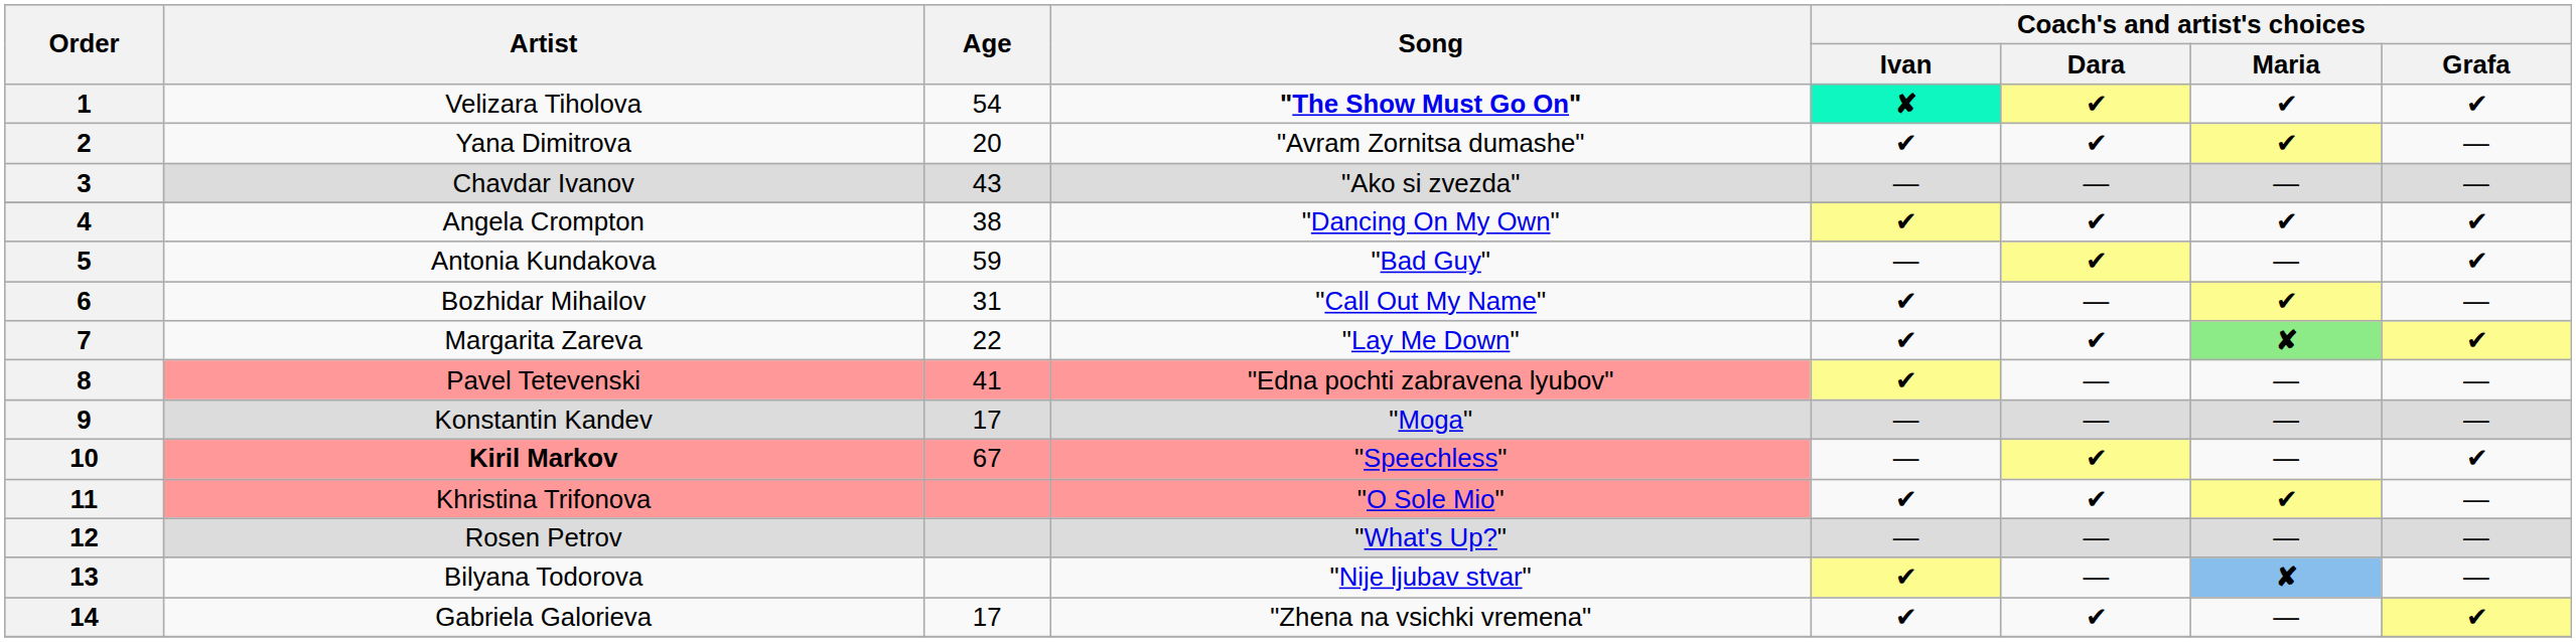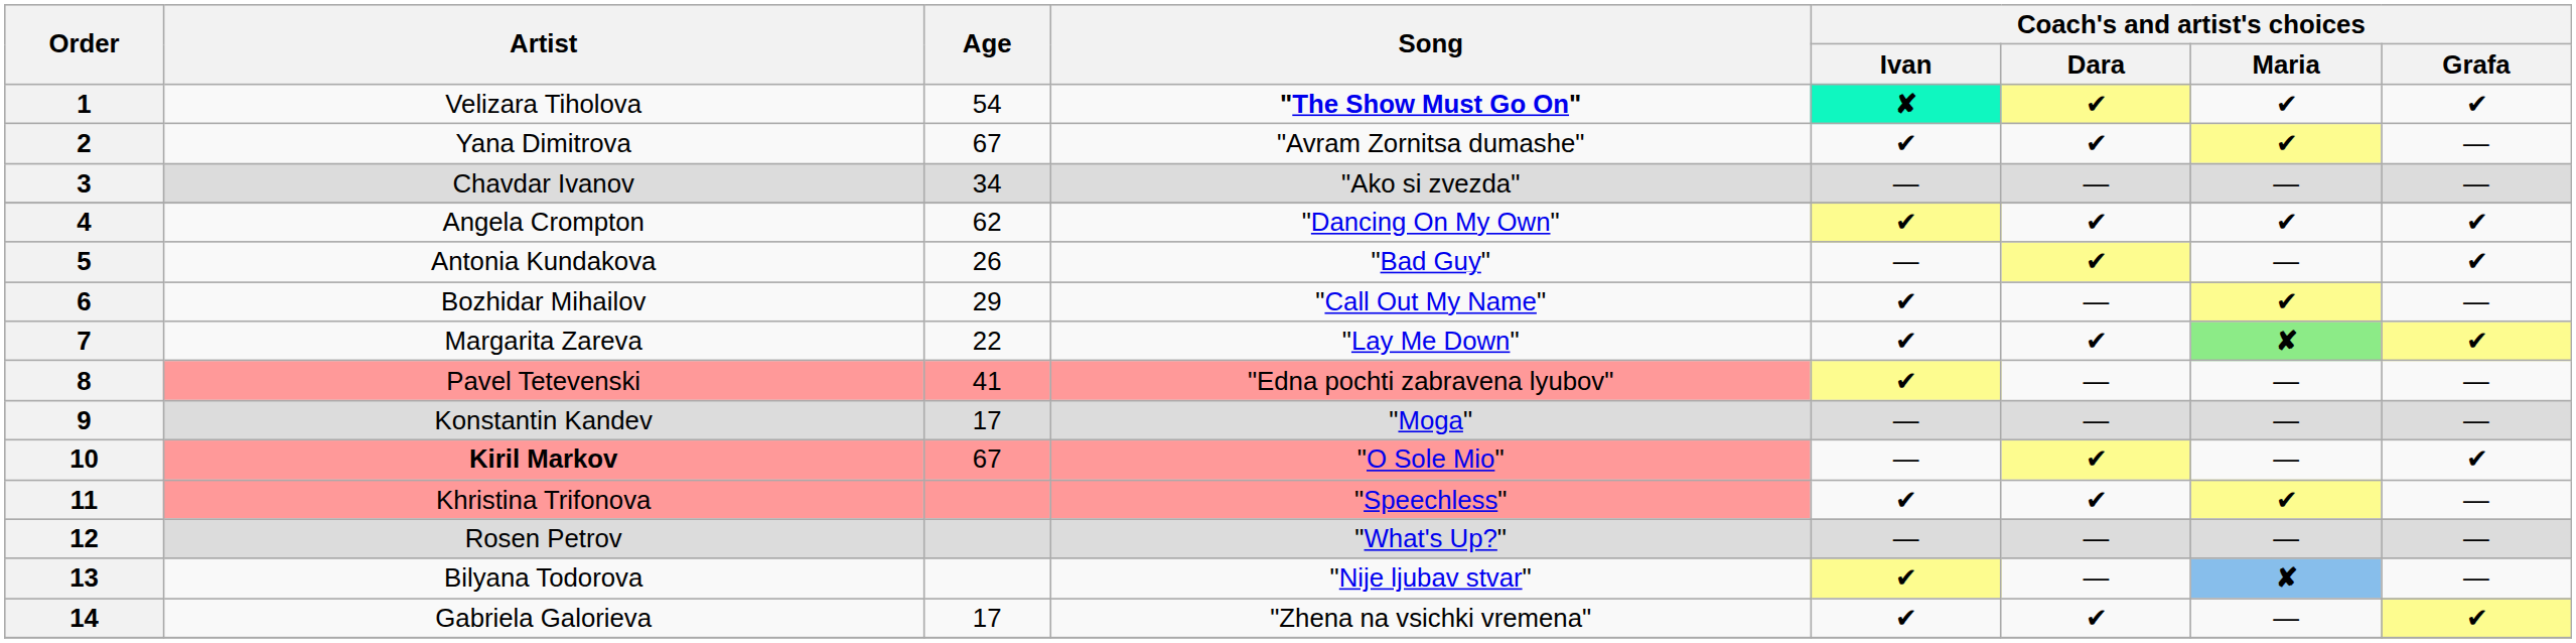 <table class="wikitable" style="text-align:center; line-height:17px; width:100%">
 <tr>
 <th rowspan="2" scope="col" style="width:05%">Order</th>
 <th rowspan="2" scope="col" style="width:24%">Artist</th>
 <th rowspan="2" scope="col" style="width:04%">Age</th>
 <th rowspan="2" scope="col" style="width:24%">Song</th>
 <th colspan="4" scope="col" style="width:24%">Coach's and artist's choices</th>
 </tr>
 <tr>
 <th style="width:06%">Ivan</th>
 <th style="width:06%">Dara</th>
 <th style="width:06%">Maria</th>
 <th style="width:06%">Grafa</th>
 </tr>
 <tr>
 <th>1</th>
 <td>Velizara Tiholova</td>
 <td>54</td>
 <td><strong>"<a href='#'>The Show Must Go On</a>"</strong></td>
 <td style="background:#0ff7c0"> <strong>✘</strong> </td>
 <td style="background:#fdfc8f">✔</td>
 <td>✔</td>
 <td>✔</td>
 </tr>
 <tr>
 <th>2</th>
 <td>Yana Dimitrova</td>
-<td>20</td>
+<td>67</td>
 <td>"Avram Zornitsa dumashe"</td>
 <td>✔</td>
 <td>✔</td>
 <td style="background:#fdfc8f">✔</td>
 <td>—</td>
 </tr>
 <tr bgcolor=#DCDCDC>
 <th>3</th>
 <td>Chavdar Ivanov</td>
-<td>43</td>
+<td>34</td>
 <td>"Ako si zvezda"</td>
 <td>—</td>
 <td>—</td>
 <td>—</td>
 <td>—</td>
 </tr>
 <tr>
 </tr>
 <tr>
 <th>4</th>
 <td>Angela Crompton</td>
-<td>38</td>
+<td>62</td>
 <td>"<a href='#'>Dancing On My Own</a>"</td>
 <td style="background:#fdfc8f">✔</td>
 <td>✔</td>
 <td>✔</td>
 <td>✔</td>
 </tr>
 <tr>
 <th>5</th>
 <td>Antonia Kundakova</td>
-<td>59</td>
+<td>26</td>
 <td>"<a href='#'>Bad Guy</a>"</td>
 <td>—</td>
 <td style="background:#fdfc8f">✔</td>
 <td>—</td>
 <td>✔</td>
 </tr>
 <tr>
 <th>6</th>
 <td>Bozhidar Mihailov</td>
-<td>31</td>
+<td>29</td>
 <td>"<a href='#'>Call Out My Name</a>"</td>
 <td>✔</td>
 <td>—</td>
 <td style="background:#fdfc8f">✔</td>
 <td>—</td>
 </tr>
 <tr>
 <th>7</th>
 <td>Margarita Zareva</td>
 <td>22</td>
 <td>"<a href='#'>Lay Me Down</a>"</td>
 <td>✔</td>
 <td>✔</td>
 <td style="background:#8ceb87"> <strong>✘</strong> </td>
 <td style="background:#fdfc8f">✔</td>
 </tr>
 <tr>
 <th>8</th>
 <td style="background:#ff9999">Pavel Tetevenski</td>
 <td style="background:#ff9999">41</td>
 <td style="background:#ff9999">"Edna pochti zabravena lyubov"</td>
 <td style="background:#fdfc8f">✔</td>
 <td>—</td>
 <td>—</td>
 <td>—</td>
 </tr>
 <tr bgcolor=#DCDCDC>
 <th>9</th>
 <td>Konstantin Kandev</td>
 <td>17</td>
 <td>"<a href='#'>Moga</a>"</td>
 <td>—</td>
 <td>—</td>
 <td>—</td>
 <td>—</td>
 </tr>
 <tr>
 <th>10</th>
 <td style="background:#ff9999"><strong>Kiril Markov</strong></td>
 <td style="background:#ff9999">67</td>
-<td style="background:#ff9999">"<a href='#'>Speechless</a>"</td>
+<td style="background:#ff9999">"<a href='#'>O Sole Mio</a>"</td>
 <td>—</td>
 <td style="background:#fdfc8f">✔</td>
 <td>—</td>
 <td>✔</td>
 </tr>
 <tr>
 <th>11</th>
 <td style="background:#ff9999">Khristina Trifonova</td>
 <td style="background:#ff9999"></td>
-<td style="background:#ff9999">"<a href='#'>O Sole Mio</a>"</td>
+<td style="background:#ff9999">"<a href='#'>Speechless</a>"</td>
 <td>✔</td>
 <td>✔</td>
 <td style="background:#fdfc8f">✔</td>
 <td>—</td>
 </tr>
 <tr bgcolor=#DCDCDC>
 <th>12</th>
 <td>Rosen Petrov</td>
 <td></td>
 <td>"<a href='#'>What's Up?</a>"</td>
 <td>—</td>
 <td>—</td>
 <td>—</td>
 <td>—</td>
 </tr>
 <tr>
 <th>13</th>
 <td>Bilyana Todorova</td>
 <td></td>
 <td>"<a href='#'>Nije ljubav stvar</a>"</td>
 <td style="background:#fdfc8f">✔</td>
 <td>—</td>
 <td style="background:#87beeb"> <strong>✘</strong> </td>
 <td>—</td>
 </tr>
 <tr>
 <th>14</th>
 <td>Gabriela Galorieva</td>
 <td>17</td>
 <td>"Zhena na vsichki vremena"</td>
 <td>✔</td>
 <td>✔</td>
 <td>—</td>
 <td style="background:#fdfc8f">✔</td>
 </tr>
 <tr>
 </tr>
 </table>
